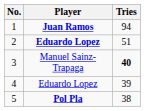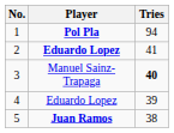 <table class="wikitable sortable" style="text-align:center">
 <tr>
 <th width="25">No.</th>
 <th width="140">Player</th>
 <th width="40">Tries</th>
 </tr>
 <tr>
 <td>1</td>
-<td><a href='#'><strong>Juan Ramos</strong></a></td>
+<td><strong><a href='#'>Pol Pla</a></strong></td>
 <td>94</td>
 </tr>
 <tr>
 <td>2</td>
 <td><a href='#'><strong>Eduardo Lopez</strong></a></td>
-<td>51</td>
+<td>41</td>
 </tr>
 <tr>
 <td>3</td>
 <td><a href='#'>Manuel Sainz-Trapaga</a></td>
 <td><strong>40</strong></td>
 </tr>
 <tr>
 <td>4</td>
 <td><a href='#'>Eduardo Lopez</a></td>
 <td>39</td>
 </tr>
 <tr>
 <td>5</td>
-<td><strong><a href='#'>Pol Pla</a></strong></td>
+<td><a href='#'><strong>Juan Ramos</strong></a></td>
 <td>38</td>
 </tr>
 </table>
